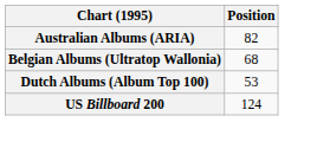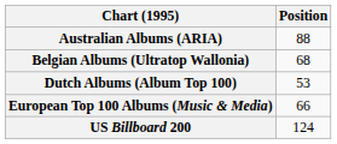 <table class="wikitable sortable plainrowheaders" style="text-align:center">
 <tr>
 <th scope="col">Chart (1995)</th>
 <th scope="col">Position</th>
 </tr>
 <tr>
 <th scope="row">Australian Albums (ARIA)</th>
-<td>82</td>
+<td>88</td>
 </tr>
 <tr>
 <th scope="row">Belgian Albums (Ultratop Wallonia)</th>
 <td>68</td>
 </tr>
 <tr>
 <th scope="row">Dutch Albums (Album Top 100)</th>
 <td>53</td>
 </tr>
 <tr>
+<th scope="row">European Top 100 Albums (<em>Music & Media</em>)</th>
+<td>66</td>
+</tr>
+<tr>
 <th scope="row">US <em>Billboard</em> 200</th>
 <td>124</td>
 </tr>
 </table>
